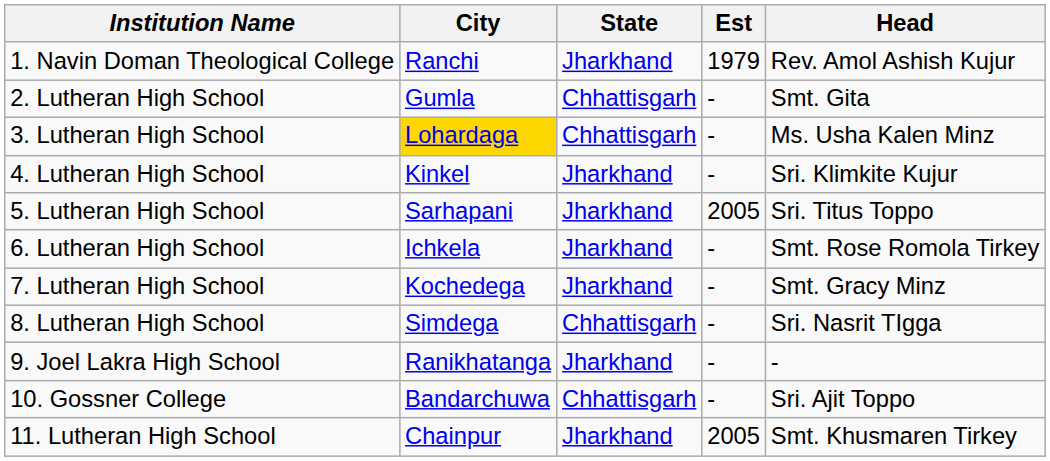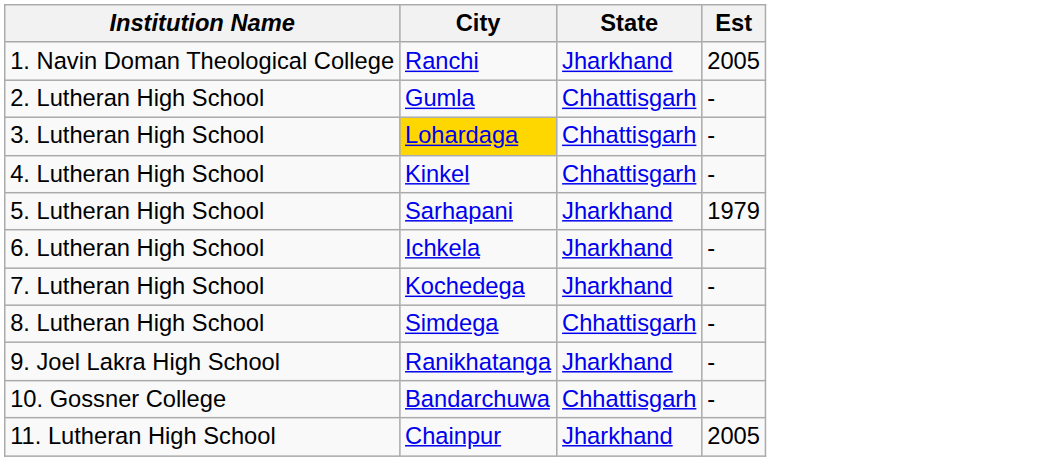 <table class="wikitable">
 <tr>
 <th><em>Institution Name </em></th>
 <th>City</th>
 <th>State</th>
 <th>Est</th>
-<th>Head</th>
 </tr>
 <tr>
 <td>1. Navin Doman Theological College</td>
 <td><a href='#'>Ranchi</a></td>
 <td><a href='#'>Jharkhand</a></td>
-<td>1979</td>
-<td>Rev. Amol Ashish Kujur</td>
+<td>2005</td>
 </tr>
 <tr>
 <td>2. Lutheran High School</td>
 <td><a href='#'>Gumla</a></td>
 <td><a href='#'>Chhattisgarh</a></td>
 <td>-</td>
-<td>Smt. Gita</td>
 </tr>
 <tr>
 <td>3. Lutheran High School</td>
 <td style="background: gold;"><a href='#'>Lohardaga</a></td>
 <td><a href='#'>Chhattisgarh</a></td>
 <td>-</td>
-<td>Ms. Usha Kalen Minz</td>
 </tr>
 <tr>
 <td>4. Lutheran High School</td>
 <td><a href='#'>Kinkel</a></td>
-<td><a href='#'>Jharkhand</a></td>
+<td><a href='#'>Chhattisgarh</a></td>
 <td>-</td>
-<td>Sri. Klimkite Kujur</td>
 </tr>
 <tr>
 <td>5. Lutheran High School</td>
 <td><a href='#'>Sarhapani</a></td>
 <td><a href='#'>Jharkhand</a></td>
-<td>2005</td>
-<td>Sri. Titus Toppo</td>
+<td>1979</td>
 </tr>
 <tr>
 <td>6. Lutheran High School</td>
 <td><a href='#'>Ichkela</a></td>
 <td><a href='#'>Jharkhand</a></td>
 <td>-</td>
-<td>Smt. Rose Romola Tirkey</td>
 </tr>
 <tr>
 <td>7. Lutheran High School</td>
 <td><a href='#'>Kochedega</a></td>
 <td><a href='#'>Jharkhand</a></td>
 <td>-</td>
-<td>Smt. Gracy Minz</td>
 </tr>
 <tr>
 <td>8. Lutheran High School</td>
 <td><a href='#'>Simdega</a></td>
 <td><a href='#'>Chhattisgarh</a></td>
 <td>-</td>
-<td>Sri. Nasrit TIgga</td>
 </tr>
 <tr>
 <td>9. Joel Lakra High School</td>
 <td><a href='#'>Ranikhatanga</a></td>
 <td><a href='#'>Jharkhand</a></td>
-<td>-</td>
 <td>-</td>
 </tr>
 <tr>
 <td>10. Gossner College</td>
 <td><a href='#'>Bandarchuwa</a></td>
 <td><a href='#'>Chhattisgarh</a></td>
 <td>-</td>
-<td>Sri. Ajit Toppo</td>
 </tr>
 <tr>
 <td>11. Lutheran High School</td>
 <td><a href='#'>Chainpur</a></td>
 <td><a href='#'>Jharkhand</a></td>
 <td>2005</td>
-<td>Smt. Khusmaren Tirkey</td>
 </tr>
 </table>
